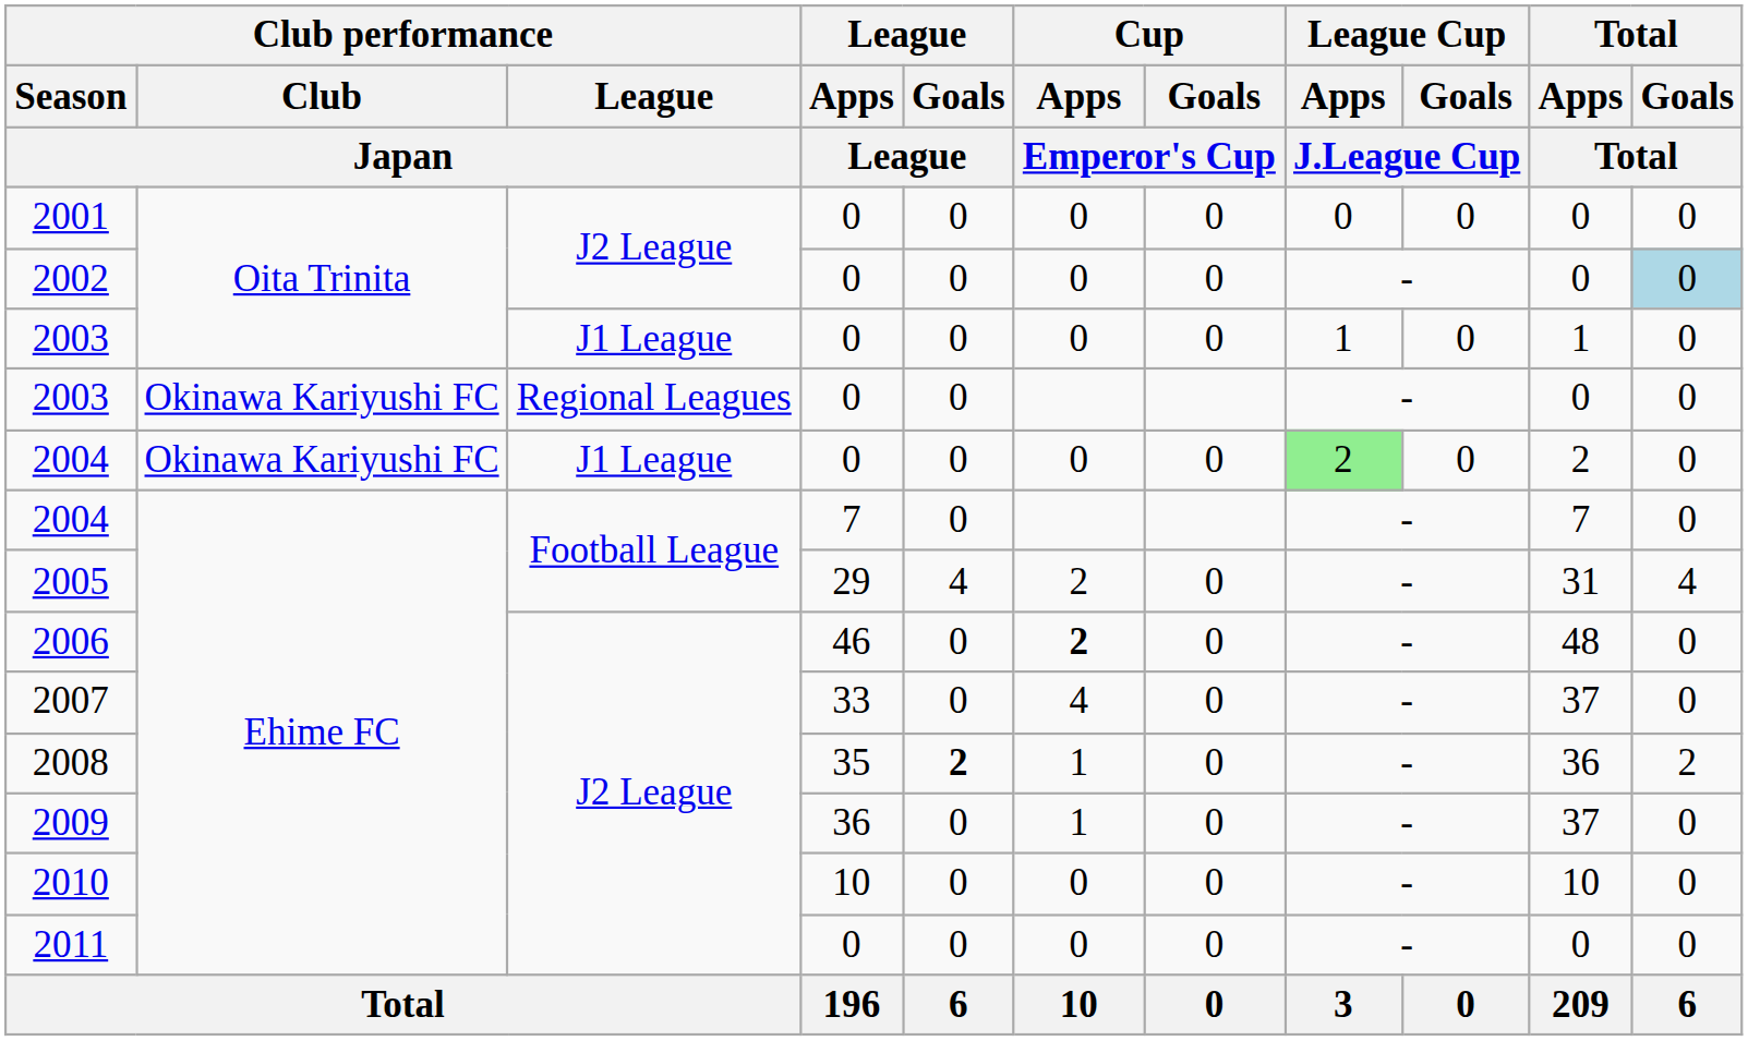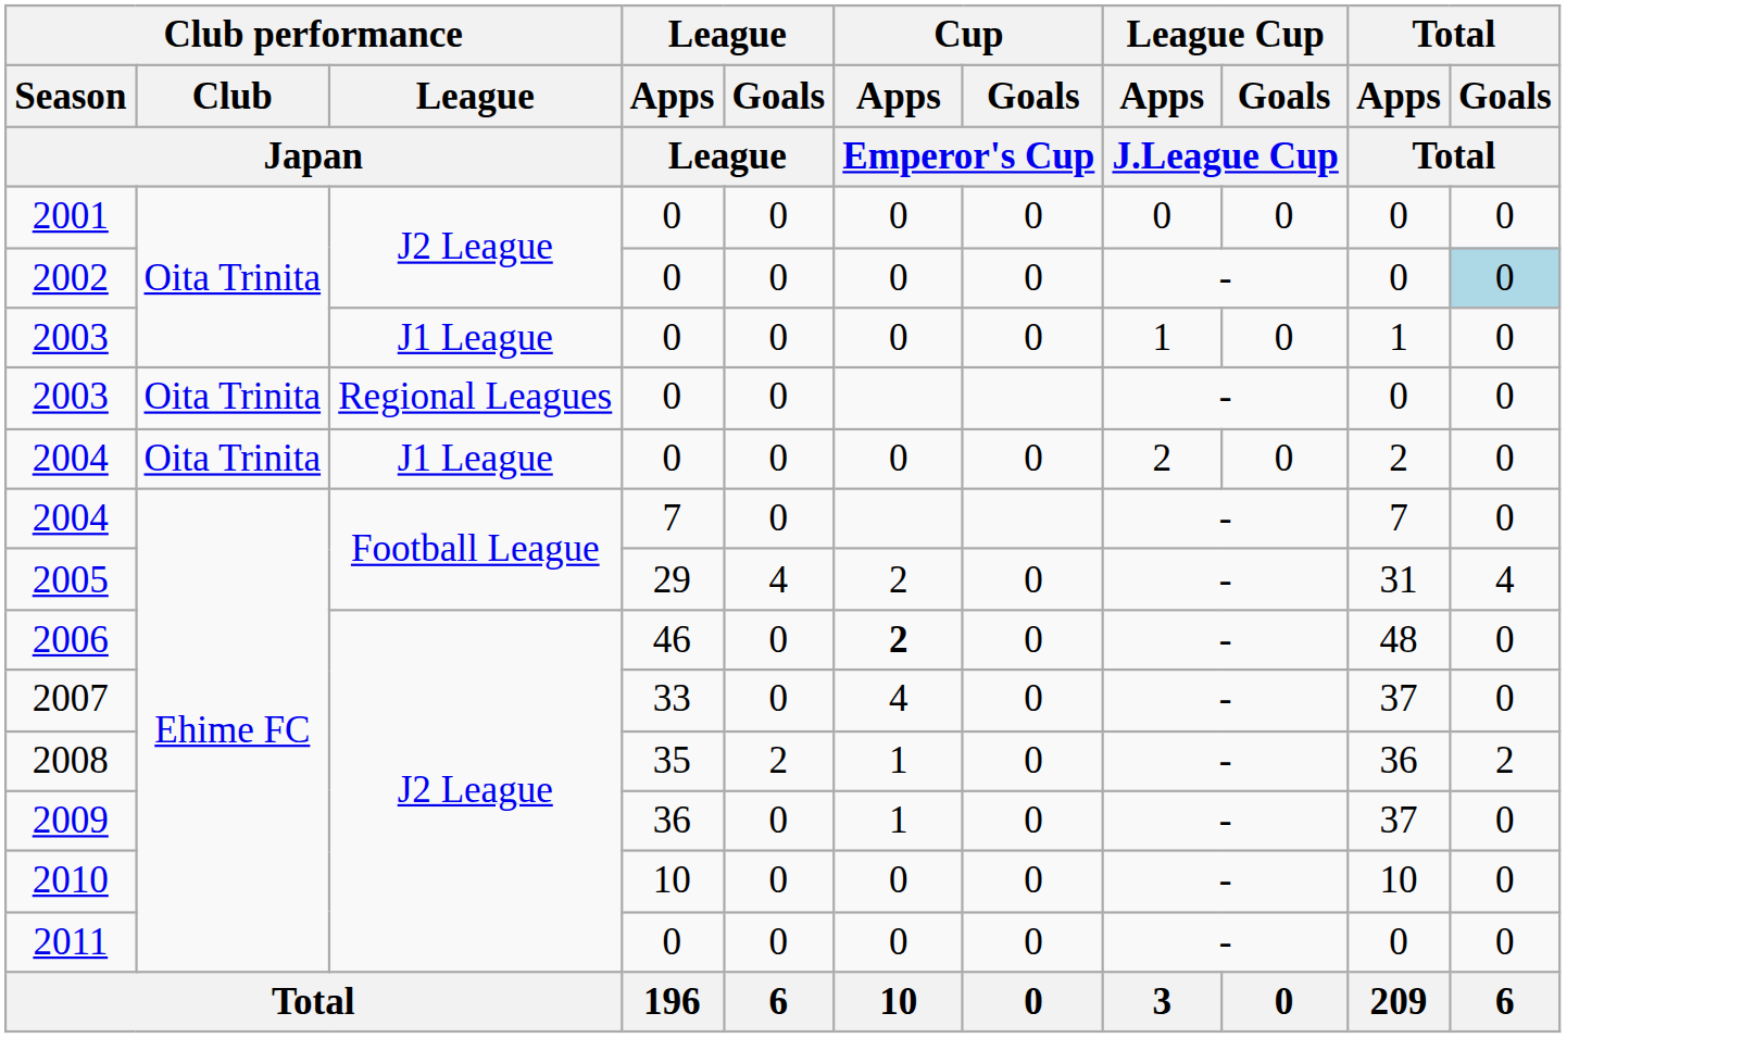 <table class="wikitable" style="text-align:center;">
 <tr>
 <th colspan=3>Club performance</th>
 <th colspan=2>League</th>
 <th colspan=2>Cup</th>
 <th colspan=2>League Cup</th>
 <th colspan=2>Total</th>
 </tr>
 <tr>
 <th>Season</th>
 <th>Club</th>
 <th>League</th>
 <th>Apps</th>
 <th>Goals</th>
 <th>Apps</th>
 <th>Goals</th>
 <th>Apps</th>
 <th>Goals</th>
 <th>Apps</th>
 <th>Goals</th>
 </tr>
 <tr>
 <th colspan=3>Japan</th>
 <th colspan=2>League</th>
 <th colspan=2><a href='#'>Emperor's Cup</a></th>
 <th colspan=2><a href='#'>J.League Cup</a></th>
 <th colspan=2>Total</th>
 </tr>
 <tr>
 <td><a href='#'>2001</a></td>
 <td rowspan="3"><a href='#'>Oita Trinita</a></td>
 <td rowspan="2"><a href='#'>J2 League</a></td>
 <td>0</td>
 <td>0</td>
 <td>0</td>
 <td>0</td>
 <td>0</td>
 <td>0</td>
 <td>0</td>
 <td>0</td>
 </tr>
 <tr>
 <td><a href='#'>2002</a></td>
 <td>0</td>
 <td>0</td>
 <td>0</td>
 <td>0</td>
 <td colspan="2">-</td>
 <td>0</td>
 <td style="background: lightblue;">0</td>
 </tr>
 <tr>
 <td><a href='#'>2003</a></td>
 <td><a href='#'>J1 League</a></td>
 <td>0</td>
 <td>0</td>
 <td>0</td>
 <td>0</td>
 <td>1</td>
 <td>0</td>
 <td>1</td>
 <td>0</td>
 </tr>
 <tr>
 <td><a href='#'>2003</a></td>
-<td><a href='#'>Okinawa Kariyushi FC</a></td>
+<td><a href='#'>Oita Trinita</a></td>
 <td><a href='#'>Regional Leagues</a></td>
 <td>0</td>
 <td>0</td>
 <td></td>
 <td></td>
 <td colspan="2">-</td>
 <td>0</td>
 <td>0</td>
 </tr>
 <tr>
 <td><a href='#'>2004</a></td>
-<td><a href='#'>Okinawa Kariyushi FC</a></td>
+<td><a href='#'>Oita Trinita</a></td>
 <td><a href='#'>J1 League</a></td>
 <td>0</td>
 <td>0</td>
 <td>0</td>
 <td>0</td>
-<td style="background: lightgreen;">2</td>
+<td>2</td>
 <td>0</td>
 <td>2</td>
 <td>0</td>
 </tr>
 <tr>
 <td><a href='#'>2004</a></td>
 <td rowspan="8"><a href='#'>Ehime FC</a></td>
 <td rowspan="2"><a href='#'>Football League</a></td>
 <td>7</td>
 <td>0</td>
 <td></td>
 <td></td>
 <td colspan="2">-</td>
 <td>7</td>
 <td>0</td>
 </tr>
 <tr>
 <td><a href='#'>2005</a></td>
 <td>29</td>
 <td>4</td>
 <td>2</td>
 <td>0</td>
 <td colspan="2">-</td>
 <td>31</td>
 <td>4</td>
 </tr>
 <tr>
 <td><a href='#'>2006</a></td>
 <td rowspan="6"><a href='#'>J2 League</a></td>
 <td>46</td>
 <td>0</td>
 <td><strong>2</strong></td>
 <td>0</td>
 <td colspan="2">-</td>
 <td>48</td>
 <td>0</td>
 </tr>
 <tr>
 <td>2007</td>
 <td>33</td>
 <td>0</td>
 <td>4</td>
 <td>0</td>
 <td colspan="2">-</td>
 <td>37</td>
 <td>0</td>
 </tr>
 <tr>
 <td>2008</td>
 <td>35</td>
-<td><strong>2</strong></td>
+<td>2</td>
 <td>1</td>
 <td>0</td>
 <td colspan="2">-</td>
 <td>36</td>
 <td>2</td>
 </tr>
 <tr>
 <td><a href='#'>2009</a></td>
 <td>36</td>
 <td>0</td>
 <td>1</td>
 <td>0</td>
 <td colspan="2">-</td>
 <td>37</td>
 <td>0</td>
 </tr>
 <tr>
 <td><a href='#'>2010</a></td>
 <td>10</td>
 <td>0</td>
 <td>0</td>
 <td>0</td>
 <td colspan="2">-</td>
 <td>10</td>
 <td>0</td>
 </tr>
 <tr>
 <td><a href='#'>2011</a></td>
 <td>0</td>
 <td>0</td>
 <td>0</td>
 <td>0</td>
 <td colspan="2">-</td>
 <td>0</td>
 <td>0</td>
 </tr>
 <tr>
 <th colspan=3>Total</th>
 <th>196</th>
 <th>6</th>
 <th>10</th>
 <th>0</th>
 <th>3</th>
 <th>0</th>
 <th>209</th>
 <th>6</th>
 </tr>
 </table>
